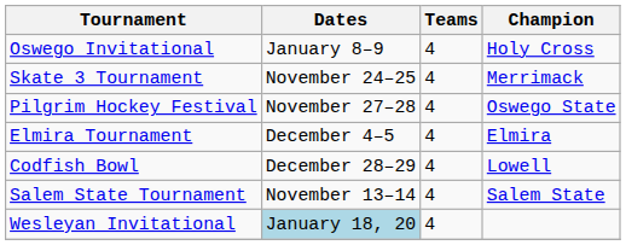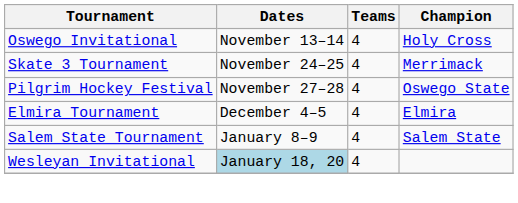 <table class="wikitable">
 <tr>
 <th>Tournament</th>
 <th>Dates</th>
 <th>Teams</th>
 <th>Champion</th>
 </tr>
 <tr>
 <td><a href='#'>Oswego Invitational</a></td>
-<td>January 8–9</td>
+<td>November 13–14</td>
 <td>4</td>
 <td><a href='#'>Holy Cross</a></td>
 </tr>
 <tr>
 <td><a href='#'>Skate 3 Tournament</a></td>
 <td>November 24–25</td>
 <td>4</td>
 <td><a href='#'>Merrimack</a></td>
 </tr>
 <tr>
 <td><a href='#'>Pilgrim Hockey Festival</a></td>
 <td>November 27–28</td>
 <td>4</td>
 <td><a href='#'>Oswego State</a></td>
 </tr>
 <tr>
 <td><a href='#'>Elmira Tournament</a></td>
 <td>December 4–5</td>
 <td>4</td>
 <td><a href='#'>Elmira</a></td>
 </tr>
 <tr>
-<td><a href='#'>Codfish Bowl</a></td>
-<td>December 28–29</td>
-<td>4</td>
-<td><a href='#'>Lowell</a></td>
-</tr>
-<tr>
 <td><a href='#'>Salem State Tournament</a></td>
-<td>November 13–14</td>
+<td>January 8–9</td>
 <td>4</td>
 <td><a href='#'>Salem State</a></td>
 </tr>
 <tr>
 <td><a href='#'>Wesleyan Invitational</a></td>
 <td style="background: lightblue;">January 18, 20</td>
 <td>4</td>
 <td></td>
 </tr>
 <tr>
 </tr>
 </table>
